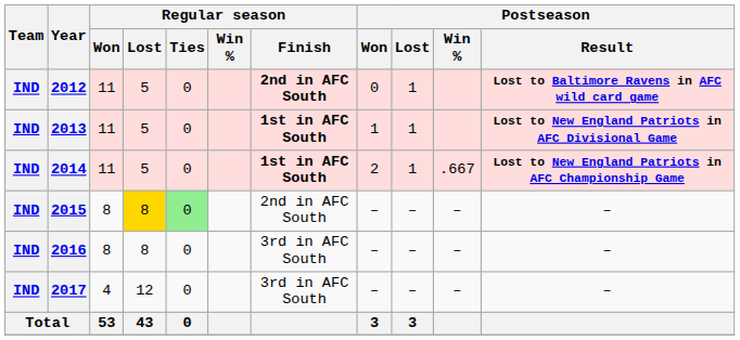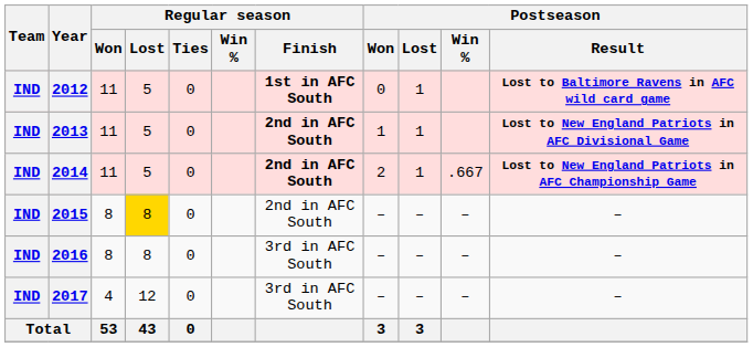 <table class="wikitable" style="font-size: 95%; text-align:center;">
 <tr>
 <th rowspan="2">Team</th>
 <th rowspan="2">Year</th>
 <th colspan="5">Regular season</th>
 <th colspan="4">Postseason</th>
 </tr>
 <tr>
 <th>Won</th>
 <th>Lost</th>
 <th>Ties</th>
 <th>Win %</th>
 <th>Finish</th>
 <th>Won</th>
 <th>Lost</th>
 <th>Win %</th>
 <th>Result</th>
 </tr>
 <tr ! style="background:#fdd;">
 <th><a href='#'>IND</a></th>
 <th><a href='#'>2012</a></th>
 <td>11</td>
 <td>5</td>
 <td>0</td>
 <td></td>
-<td><strong>2nd in AFC South</strong></td>
+<td><strong>1st in AFC South</strong></td>
 <td>0</td>
 <td>1</td>
 <td></td>
 <td><small><strong>Lost to <a href='#'>Baltimore Ravens</a> in <a href='#'>AFC wild card game</a></strong></small></td>
 </tr>
 <tr ! style="background:#fdd;">
 <th><a href='#'>IND</a></th>
 <th><a href='#'>2013</a></th>
 <td>11</td>
 <td>5</td>
 <td>0</td>
 <td></td>
-<td><strong>1st in AFC South</strong></td>
+<td><strong>2nd in AFC South</strong></td>
 <td>1</td>
 <td>1</td>
 <td></td>
 <td><small><strong>Lost to <a href='#'>New England Patriots</a> in <a href='#'>AFC Divisional Game</a></strong></small></td>
 </tr>
 <tr ! style="background:#fdd;">
 <th><a href='#'>IND</a></th>
 <th><a href='#'>2014</a></th>
 <td>11</td>
 <td>5</td>
 <td>0</td>
 <td></td>
-<td><strong>1st in AFC South</strong></td>
+<td><strong>2nd in AFC South</strong></td>
 <td>2</td>
 <td>1</td>
 <td>.667</td>
 <td><small><strong>Lost to <a href='#'>New England Patriots</a> in <a href='#'>AFC Championship Game</a></strong></small></td>
 </tr>
 <tr>
 <th><a href='#'>IND</a></th>
 <th><a href='#'>2015</a></th>
 <td>8</td>
 <td style="background: gold;">8</td>
-<td style="background: lightgreen;">0</td>
+<td>0</td>
 <td></td>
 <td>2nd in AFC South</td>
 <td>–</td>
 <td>–</td>
 <td>–</td>
 <td>–</td>
 </tr>
 <tr>
 <th><a href='#'>IND</a></th>
 <th><a href='#'>2016</a></th>
 <td>8</td>
 <td>8</td>
 <td>0</td>
 <td></td>
 <td>3rd in AFC South</td>
 <td>–</td>
 <td>–</td>
 <td>–</td>
 <td>–</td>
 </tr>
 <tr>
 <th><a href='#'>IND</a></th>
 <th><a href='#'>2017</a></th>
 <td>4</td>
 <td>12</td>
 <td>0</td>
 <td></td>
 <td>3rd in AFC South</td>
 <td>–</td>
 <td>–</td>
 <td>–</td>
 <td>–</td>
 </tr>
 <tr>
 <th colspan="2">Total</th>
 <th>53</th>
 <th>43</th>
 <th>0</th>
 <th></th>
 <th></th>
 <th>3</th>
 <th>3</th>
 <th></th>
 <th></th>
 </tr>
 <tr>
 </tr>
 </table>
